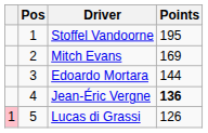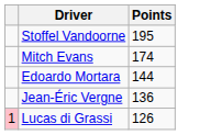 <table class="wikitable" style="font-size: 85%;">
 <tr>
 <th></th>
-<th>Pos</th>
 <th>Driver</th>
 <th>Points</th>
 </tr>
 <tr>
 <td align="left"></td>
-<td align="center">1</td>
 <td> <a href='#'>Stoffel Vandoorne</a></td>
 <td align="left">195</td>
 </tr>
 <tr>
 <td align="left"></td>
-<td align="center">2</td>
 <td> <a href='#'>Mitch Evans</a></td>
-<td align="left">169</td>
+<td align="left">174</td>
 </tr>
 <tr>
 <td align="left"></td>
-<td align="center">3</td>
 <td> <a href='#'>Edoardo Mortara</a></td>
 <td align="left">144</td>
 </tr>
 <tr>
 <td align="left"></td>
-<td align="center">4</td>
 <td> <a href='#'>Jean-Éric Vergne</a></td>
-<td align="left"><strong>136</strong></td>
+<td align="left">136</td>
 </tr>
 <tr>
 <td align="left" style="background: pink;"> 1</td>
-<td align="center">5</td>
 <td> <a href='#'>Lucas di Grassi</a></td>
 <td align="left">126</td>
 </tr>
 </table>
